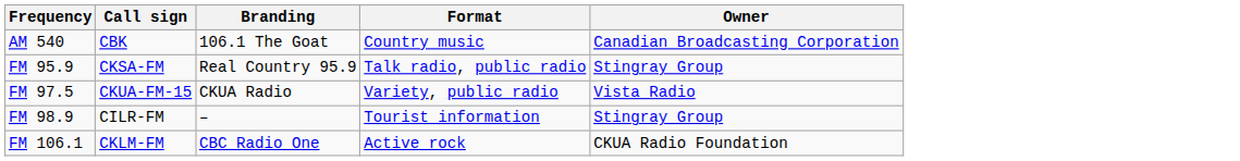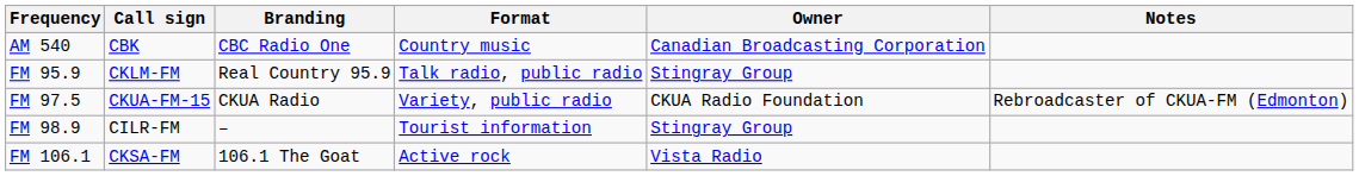 <table class="wikitable sortable">
 <tr>
 <th>Frequency</th>
 <th>Call sign</th>
 <th>Branding</th>
 <th>Format</th>
 <th>Owner</th>
+<th>Notes</th>
 </tr>
 <tr>
 <td><a href='#'>AM</a> 540</td>
 <td><a href='#'>CBK</a></td>
-<td>106.1 The Goat</td>
+<td><a href='#'>CBC Radio One</a></td>
 <td><a href='#'>Country music</a></td>
 <td><a href='#'>Canadian Broadcasting Corporation</a></td>
+<td></td>
 </tr>
 <tr>
 <td><a href='#'>FM</a> 95.9</td>
-<td><a href='#'>CKSA-FM</a></td>
+<td><a href='#'>CKLM-FM</a></td>
 <td>Real Country 95.9</td>
 <td><a href='#'>Talk radio</a>, <a href='#'>public radio</a></td>
 <td><a href='#'>Stingray Group</a></td>
+<td></td>
 </tr>
 <tr>
 <td><a href='#'>FM</a> 97.5</td>
 <td><a href='#'>CKUA-FM-15</a></td>
 <td>CKUA Radio</td>
 <td><a href='#'>Variety</a>, <a href='#'>public radio</a></td>
-<td><a href='#'>Vista Radio</a></td>
+<td>CKUA Radio Foundation</td>
+<td>Rebroadcaster of CKUA-FM (<a href='#'>Edmonton</a>)</td>
 </tr>
 <tr>
 <td><a href='#'>FM</a> 98.9</td>
 <td>CILR-FM</td>
 <td>–</td>
 <td><a href='#'>Tourist information</a></td>
 <td><a href='#'>Stingray Group</a></td>
+<td></td>
 </tr>
 <tr>
 <td><a href='#'>FM</a> 106.1</td>
-<td><a href='#'>CKLM-FM</a></td>
-<td><a href='#'>CBC Radio One</a></td>
+<td><a href='#'>CKSA-FM</a></td>
+<td>106.1 The Goat</td>
 <td><a href='#'>Active rock</a></td>
-<td>CKUA Radio Foundation</td>
+<td><a href='#'>Vista Radio</a></td>
+<td></td>
 </tr>
 </table>
